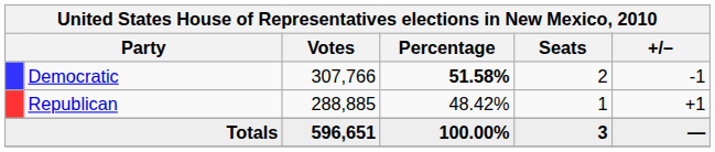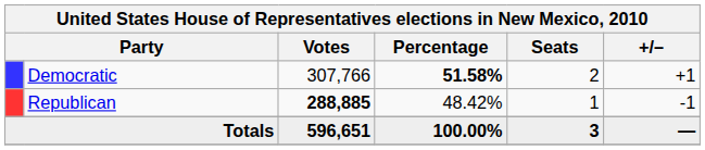 <table class="wikitable" style="font-size: 95%;">
 <tr>
 <th colspan="6">United States House of Representatives elections in New Mexico, 2010</th>
 </tr>
 <tr>
 <th colspan=2 style="width: 15em">Party</th>
 <th style="width: 5em">Votes</th>
 <th style="width: 7em">Percentage</th>
 <th style="width: 5em">Seats</th>
 <th style="width: 5em">+/–</th>
 </tr>
 <tr>
 <th style="background-color:#3333FF; width: 3px"></th>
 <td style="width: 130px"><a href='#'>Democratic</a></td>
 <td align="right">307,766</td>
 <td align="right"><strong>51.58%</strong></td>
 <td align="right">2</td>
-<td align="right">-1</td>
+<td align="right">+1</td>
 </tr>
 <tr>
 <th style="background-color:#FF3333; width: 3px"></th>
 <td style="width: 130px"><a href='#'>Republican</a></td>
-<td align="right">288,885</td>
+<td align="right"><strong>288,885</strong></td>
 <td align="right">48.42%</td>
 <td align="right">1</td>
-<td align="right">+1</td>
+<td align="right">-1</td>
 </tr>
 <tr>
 </tr>
 <tr bgcolor="#EEEEEE">
 <td colspan="2" align="right"><strong>Totals</strong></td>
 <td align="right"><strong>596,651</strong></td>
 <td align="right"><strong>100.00%</strong></td>
 <td align="right"><strong>3</strong></td>
 <td align="right"><strong>—</strong></td>
 </tr>
 <tr bgcolor="#EEEEEE">
 </tr>
 </table>
